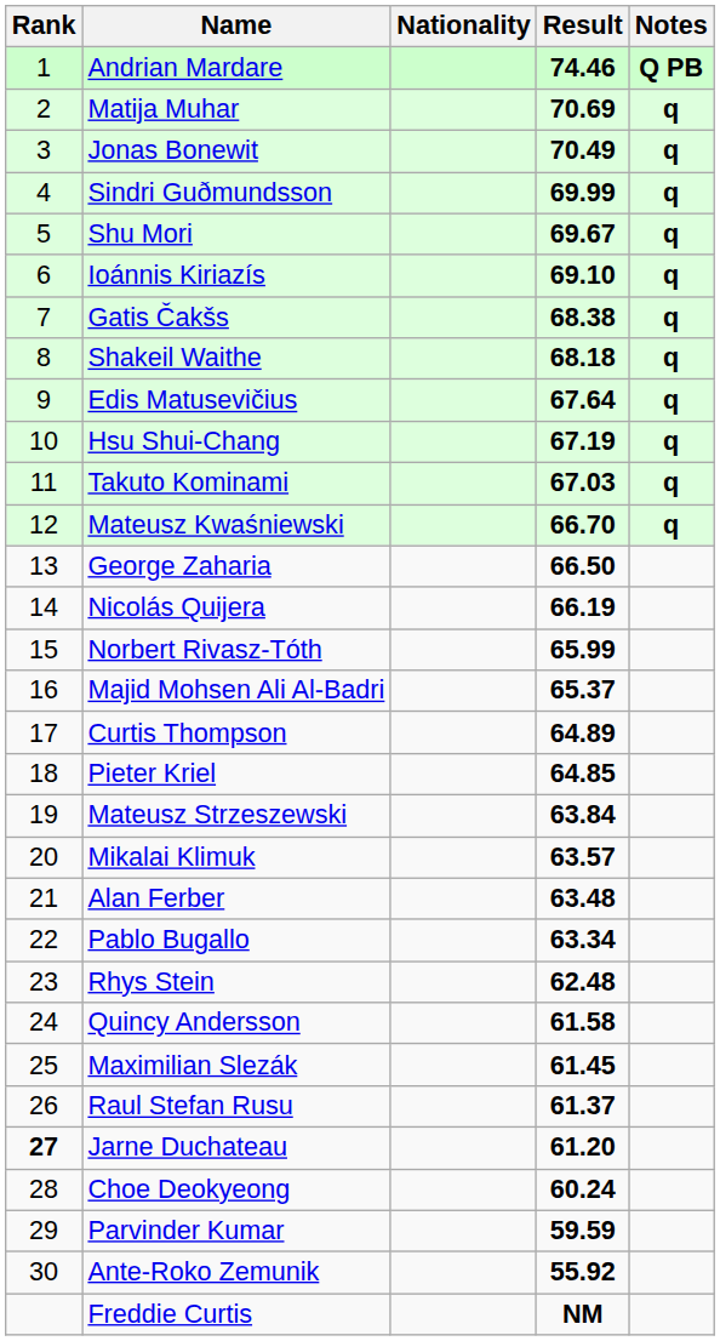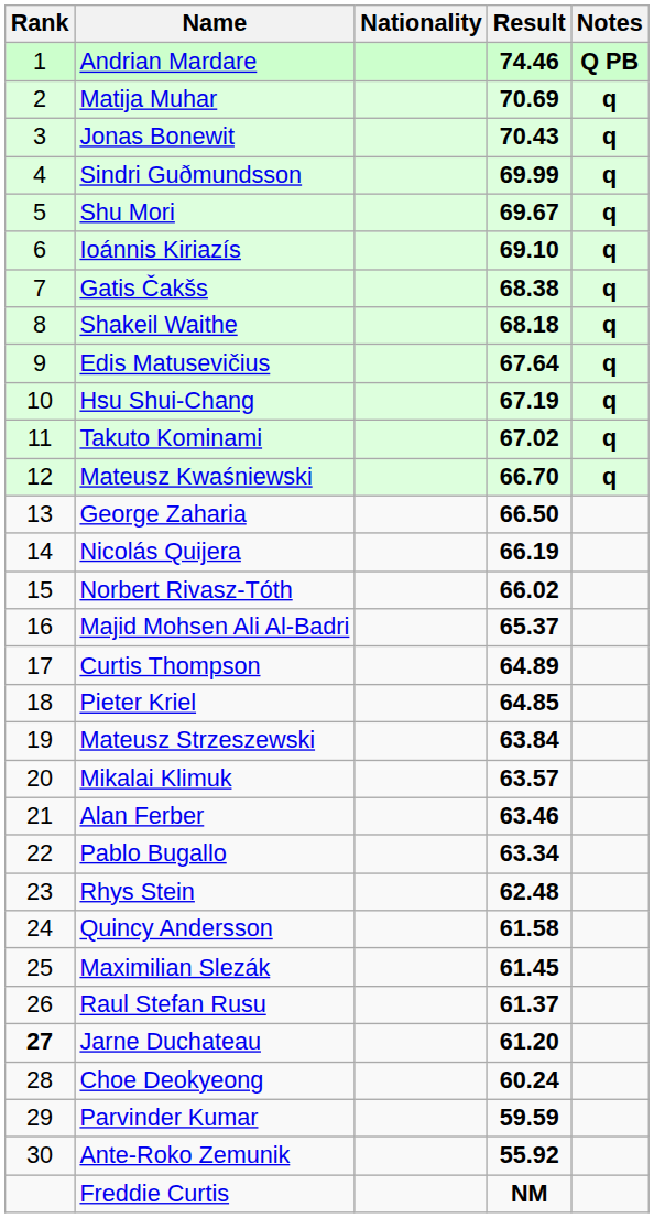 <table class="wikitable sortable" style="text-align:center">
 <tr>
 <th>Rank</th>
 <th>Name</th>
 <th>Nationality</th>
 <th>Result</th>
 <th>Notes</th>
 </tr>
 <tr bgcolor=ccffcc>
 <td>1</td>
 <td align=left><a href='#'>Andrian Mardare</a></td>
 <td align=left></td>
 <td><strong>74.46</strong></td>
 <td><strong>Q PB</strong></td>
 </tr>
 <tr bgcolor=ddffdd>
 <td>2</td>
 <td align=left><a href='#'>Matija Muhar</a></td>
 <td align=left></td>
 <td><strong>70.69</strong></td>
 <td><strong>q</strong></td>
 </tr>
 <tr bgcolor=ddffdd>
 <td>3</td>
 <td align=left><a href='#'>Jonas Bonewit</a></td>
 <td align=left></td>
-<td><strong>70.49</strong></td>
+<td><strong>70.43</strong></td>
 <td><strong>q</strong></td>
 </tr>
 <tr bgcolor=ddffdd>
 <td>4</td>
 <td align=left><a href='#'>Sindri Guðmundsson</a></td>
 <td align=left></td>
 <td><strong>69.99</strong></td>
 <td><strong>q</strong></td>
 </tr>
 <tr bgcolor=ddffdd>
 <td>5</td>
 <td align=left><a href='#'>Shu Mori</a></td>
 <td align=left></td>
 <td><strong>69.67</strong></td>
 <td><strong>q</strong></td>
 </tr>
 <tr bgcolor=ddffdd>
 <td>6</td>
 <td align=left><a href='#'>Ioánnis Kiriazís</a></td>
 <td align=left></td>
 <td><strong>69.10</strong></td>
 <td><strong>q</strong></td>
 </tr>
 <tr bgcolor=ddffdd>
 <td>7</td>
 <td align=left><a href='#'>Gatis Čakšs</a></td>
 <td align=left></td>
 <td><strong>68.38</strong></td>
 <td><strong>q</strong></td>
 </tr>
 <tr bgcolor=ddffdd>
 <td>8</td>
 <td align=left><a href='#'>Shakeil Waithe</a></td>
 <td align=left></td>
 <td><strong>68.18</strong></td>
 <td><strong>q</strong></td>
 </tr>
 <tr bgcolor=ddffdd>
 <td>9</td>
 <td align=left><a href='#'>Edis Matusevičius</a></td>
 <td align=left></td>
 <td><strong>67.64</strong></td>
 <td><strong>q</strong></td>
 </tr>
 <tr bgcolor=ddffdd>
 <td>10</td>
 <td align=left><a href='#'>Hsu Shui-Chang</a></td>
 <td align=left></td>
 <td><strong>67.19</strong></td>
 <td><strong>q</strong></td>
 </tr>
 <tr bgcolor=ddffdd>
 <td>11</td>
 <td align=left><a href='#'>Takuto Kominami</a></td>
 <td align=left></td>
-<td><strong>67.03</strong></td>
+<td><strong>67.02</strong></td>
 <td><strong>q</strong></td>
 </tr>
 <tr bgcolor=ddffdd>
 <td>12</td>
 <td align=left><a href='#'>Mateusz Kwaśniewski</a></td>
 <td align=left></td>
 <td><strong>66.70</strong></td>
 <td><strong>q</strong></td>
 </tr>
 <tr>
 <td>13</td>
 <td align=left><a href='#'>George Zaharia</a></td>
 <td align=left></td>
 <td><strong>66.50</strong></td>
 <td></td>
 </tr>
 <tr>
 <td>14</td>
 <td align=left><a href='#'>Nicolás Quijera</a></td>
 <td align=left></td>
 <td><strong>66.19</strong></td>
 <td></td>
 </tr>
 <tr>
 <td>15</td>
 <td align=left><a href='#'>Norbert Rivasz-Tóth</a></td>
 <td align=left></td>
-<td><strong>65.99</strong></td>
+<td><strong>66.02</strong></td>
 <td></td>
 </tr>
 <tr>
 <td>16</td>
 <td align=left><a href='#'>Majid Mohsen Ali Al-Badri</a></td>
 <td align=left></td>
 <td><strong>65.37</strong></td>
 <td></td>
 </tr>
 <tr>
 <td>17</td>
 <td align=left><a href='#'>Curtis Thompson</a></td>
 <td align=left></td>
 <td><strong>64.89</strong></td>
 <td></td>
 </tr>
 <tr>
 <td>18</td>
 <td align=left><a href='#'>Pieter Kriel</a></td>
 <td align=left></td>
 <td><strong>64.85</strong></td>
 <td></td>
 </tr>
 <tr>
 <td>19</td>
 <td align=left><a href='#'>Mateusz Strzeszewski</a></td>
 <td align=left></td>
 <td><strong>63.84</strong></td>
 <td></td>
 </tr>
 <tr>
 <td>20</td>
 <td align=left><a href='#'>Mikalai Klimuk</a></td>
 <td align=left></td>
 <td><strong>63.57</strong></td>
 <td></td>
 </tr>
 <tr>
 <td>21</td>
 <td align=left><a href='#'>Alan Ferber</a></td>
 <td align=left></td>
-<td><strong>63.48</strong></td>
+<td><strong>63.46</strong></td>
 <td></td>
 </tr>
 <tr>
 <td>22</td>
 <td align=left><a href='#'>Pablo Bugallo</a></td>
 <td align=left></td>
 <td><strong>63.34</strong></td>
 <td></td>
 </tr>
 <tr>
 <td>23</td>
 <td align=left><a href='#'>Rhys Stein</a></td>
 <td align=left></td>
 <td><strong>62.48</strong></td>
 <td></td>
 </tr>
 <tr>
 <td>24</td>
 <td align=left><a href='#'>Quincy Andersson</a></td>
 <td align=left></td>
 <td><strong>61.58</strong></td>
 <td></td>
 </tr>
 <tr>
 <td>25</td>
 <td align=left><a href='#'>Maximilian Slezák</a></td>
 <td align=left></td>
 <td><strong>61.45</strong></td>
 <td></td>
 </tr>
 <tr>
 <td>26</td>
 <td align=left><a href='#'>Raul Stefan Rusu</a></td>
 <td align=left></td>
 <td><strong>61.37</strong></td>
 <td></td>
 </tr>
 <tr>
 <td><strong>27</strong></td>
 <td align=left><a href='#'>Jarne Duchateau</a></td>
 <td align=left></td>
 <td><strong>61.20</strong></td>
 <td></td>
 </tr>
 <tr>
 <td>28</td>
 <td align=left><a href='#'>Choe Deokyeong</a></td>
 <td align=left></td>
 <td><strong>60.24</strong></td>
 <td></td>
 </tr>
 <tr>
 <td>29</td>
 <td align=left><a href='#'>Parvinder Kumar</a></td>
 <td align=left></td>
 <td><strong>59.59</strong></td>
 <td></td>
 </tr>
 <tr>
 <td>30</td>
 <td align=left><a href='#'>Ante-Roko Zemunik</a></td>
 <td align=left></td>
 <td><strong>55.92</strong></td>
 <td></td>
 </tr>
 <tr>
 <td></td>
 <td align=left><a href='#'>Freddie Curtis</a></td>
 <td align=left></td>
 <td><strong>NM</strong></td>
 <td></td>
 </tr>
 </table>
